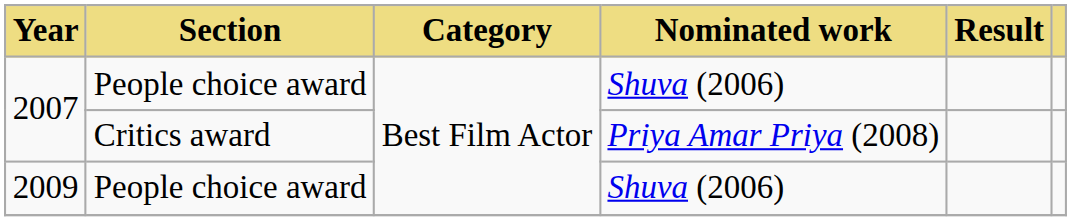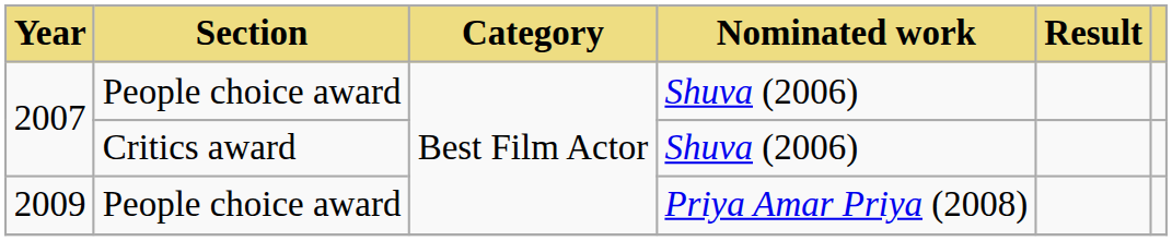 <table class="wikitable" style="width=80%;">
 <tr>
 <th style="background:#EEDD82;">Year</th>
 <th style="background:#EEDD82;">Section</th>
 <th style="background:#EEDD82;">Category</th>
 <th style="background:#EEDD82;">Nominated work</th>
 <th style="background:#EEDD82;">Result</th>
 <th style="background:#EEDD82;"></th>
 </tr>
 <tr>
 <td rowspan="2">2007</td>
 <td>People choice award</td>
 <td rowspan="3">Best Film Actor</td>
 <td><em><a href='#'>Shuva</a></em> (2006)</td>
 <td></td>
 <td></td>
 </tr>
 <tr>
 <td>Critics award</td>
-<td><em><a href='#'>Priya Amar Priya</a></em> (2008)</td>
+<td><em><a href='#'>Shuva</a></em> (2006)</td>
 <td></td>
 <td></td>
 </tr>
 <tr>
 <td>2009</td>
 <td>People choice award</td>
-<td><em><a href='#'>Shuva</a></em> (2006)</td>
+<td><em><a href='#'>Priya Amar Priya</a></em> (2008)</td>
 <td></td>
 <td></td>
 </tr>
 <tr>
 </tr>
 </table>
